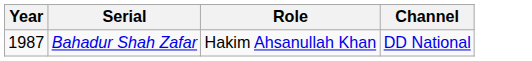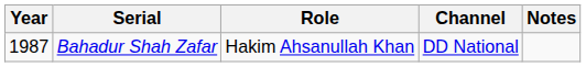 <table class="wikitable sortable">
 <tr>
 <th>Year</th>
 <th>Serial</th>
 <th>Role</th>
 <th>Channel</th>
+<th>Notes</th>
 </tr>
 <tr>
 <td>1987</td>
 <td><em><a href='#'>Bahadur Shah Zafar</a></em></td>
 <td>Hakim <a href='#'>Ahsanullah Khan</a></td>
 <td><a href='#'>DD National</a></td>
+<td></td>
 </tr>
 </table>
